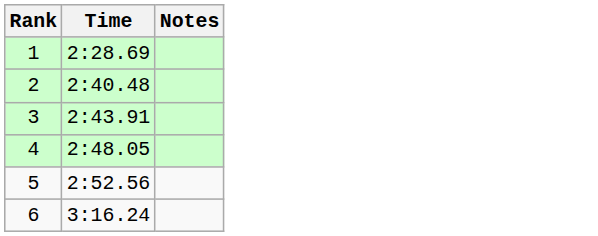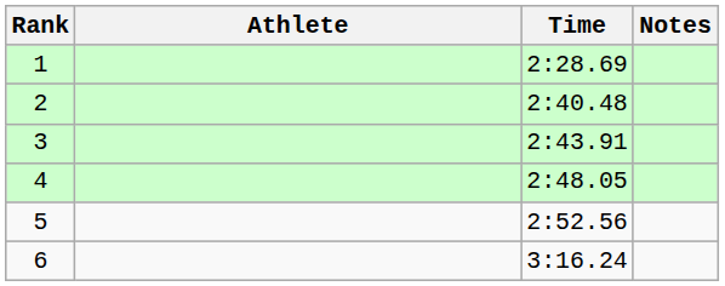 <table class="wikitable" style="text-align:center">
 <tr>
 <th>Rank</th>
+<th Style="width:18em">Athlete</th>
 <th>Time</th>
 <th>Notes</th>
 </tr>
 <tr style="background:#cfc">
 <td>1</td>
+<td style="text-align:left"></td>
 <td>2:28.69</td>
 <td></td>
 </tr>
 <tr style="background:#cfc">
 <td>2</td>
+<td style="text-align:left"></td>
 <td>2:40.48</td>
 <td></td>
 </tr>
 <tr style="background:#cfc">
 <td>3</td>
+<td style="text-align:left"></td>
 <td>2:43.91</td>
 <td></td>
 </tr>
 <tr style="background:#cfc">
 <td>4</td>
+<td style="text-align:left"></td>
 <td>2:48.05</td>
 <td></td>
 </tr>
 <tr>
 <td>5</td>
+<td style="text-align:left"></td>
 <td>2:52.56</td>
 <td></td>
 </tr>
 <tr>
 <td>6</td>
+<td style="text-align:left"></td>
 <td>3:16.24</td>
 <td></td>
 </tr>
 </table>
